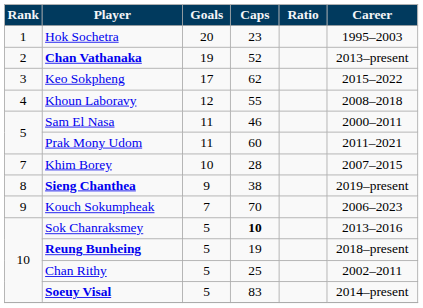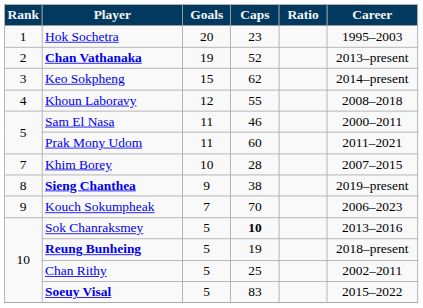 <table class="wikitable sortable" style="text-align: center">
 <tr>
 <th style="background: #013A5E; color: #F4F5F8;">Rank</th>
 <th style="background: #013A5E; color: #F4F5F8;" width=160px>Player</th>
 <th style="background: #013A5E; color: #F4F5F8;" width=50px>Goals</th>
 <th style="background: #013A5E; color: #F4F5F8;" width=50px>Caps</th>
 <th style="background: #013A5E; color: #F4F5F8;" width=50px>Ratio</th>
 <th style="background: #013A5E; color: #F4F5F8;" width=100px>Career</th>
 </tr>
 <tr>
 <td>1</td>
 <td style="text-align:left;"><a href='#'>Hok Sochetra</a></td>
 <td>20</td>
 <td>23</td>
 <td></td>
 <td>1995–2003</td>
 </tr>
 <tr>
 <td>2</td>
 <td style="text-align:left;"><strong><a href='#'>Chan Vathanaka</a></strong></td>
 <td>19</td>
 <td>52</td>
 <td></td>
 <td>2013–present</td>
 </tr>
 <tr>
 <td>3</td>
 <td style="text-align:left;"><a href='#'>Keo Sokpheng</a></td>
-<td>17</td>
+<td>15</td>
 <td>62</td>
 <td></td>
-<td>2015–2022</td>
+<td>2014–present</td>
 </tr>
 <tr>
 <td>4</td>
 <td style="text-align:left;"><a href='#'>Khoun Laboravy</a></td>
 <td>12</td>
 <td>55</td>
 <td></td>
 <td>2008–2018</td>
 </tr>
 <tr>
 <td rowspan=2>5</td>
 <td style="text-align:left;"><a href='#'>Sam El Nasa</a></td>
 <td>11</td>
 <td>46</td>
 <td></td>
 <td>2000–2011</td>
 </tr>
 <tr>
 <td style="text-align:left;"><a href='#'>Prak Mony Udom</a></td>
 <td>11</td>
 <td>60</td>
 <td></td>
 <td>2011–2021</td>
 </tr>
 <tr>
 <td>7</td>
 <td style="text-align:left;"><a href='#'>Khim Borey</a></td>
 <td>10</td>
 <td>28</td>
 <td></td>
 <td>2007–2015</td>
 </tr>
 <tr>
 <td>8</td>
 <td align="left"><strong><a href='#'>Sieng Chanthea</a></strong></td>
 <td>9</td>
 <td>38</td>
 <td></td>
 <td>2019–present</td>
 </tr>
 <tr>
 <td>9</td>
 <td style="text-align:left;"><a href='#'>Kouch Sokumpheak</a></td>
 <td>7</td>
 <td>70</td>
 <td></td>
 <td>2006–2023</td>
 </tr>
 <tr>
 <td rowspan=4>10</td>
 <td style="text-align:left;"><a href='#'>Sok Chanraksmey</a></td>
 <td>5</td>
 <td><strong>10</strong></td>
 <td></td>
 <td>2013–2016</td>
 </tr>
 <tr>
 <td align="left"><strong><a href='#'>Reung Bunheing</a></strong></td>
 <td>5</td>
 <td>19</td>
 <td></td>
 <td>2018–present</td>
 </tr>
 <tr>
 <td style="text-align:left;"><a href='#'>Chan Rithy</a></td>
 <td>5</td>
 <td>25</td>
 <td></td>
 <td>2002–2011</td>
 </tr>
 <tr>
 <td align="left"><strong><a href='#'>Soeuy Visal</a></strong></td>
 <td>5</td>
 <td>83</td>
 <td></td>
-<td>2014–present</td>
+<td>2015–2022</td>
 </tr>
 <tr>
 </tr>
 </table>
